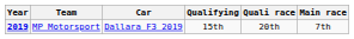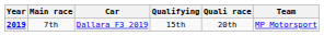 <table class="wikitable" style="text-align:center; font-size:90%">
 <tr>
 <th>Year</th>
-<th>Team</th>
+<th>Main race</th>
 <th>Car</th>
 <th>Qualifying</th>
 <th>Quali race</th>
-<th>Main race</th>
+<th>Team</th>
 </tr>
 <tr>
 <th><a href='#'>2019</a></th>
-<td style="text-align:left;"> <a href='#'>MP Motorsport</a></td>
+<td>7th</td>
 <td style="text-align:left;"><a href='#'>Dallara F3 2019</a></td>
 <td>15th</td>
 <td>20th</td>
-<td>7th</td>
+<td style="text-align:left;"> <a href='#'>MP Motorsport</a></td>
 </tr>
 </table>
